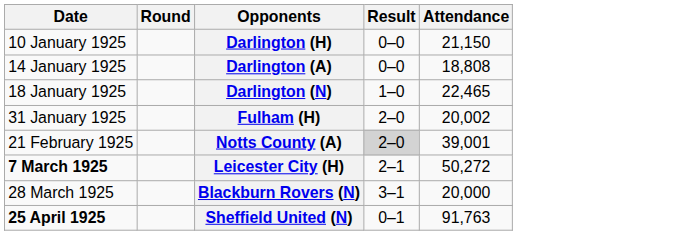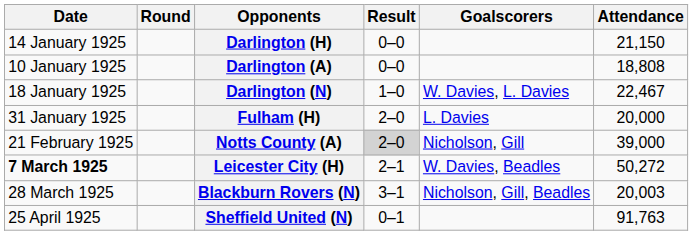 <table class="wikitable plainrowheaders sortable">
 <tr>
 <th scope=col>Date</th>
 <th scope=col>Round</th>
 <th scope=col>Opponents</th>
 <th scope=col>Result</th>
+<th scope=col class=unsortable>Goalscorers</th>
 <th scope=col>Attendance</th>
+</tr>
+<tr>
+<td>14 January 1925</td>
+<td></td>
+<th scope=row><a href='#'>Darlington</a> (H)</th>
+<td align=center>0–0</td>
+<td></td>
+<td align=center>21,150</td>
 </tr>
 <tr>
 <td>10 January 1925</td>
 <td></td>
-<th scope=row><a href='#'>Darlington</a> (H)</th>
-<td align=center>0–0</td>
-<td align=center>21,150</td>
-</tr>
-<tr>
-<td>14 January 1925</td>
-<td></td>
 <th scope=row><a href='#'>Darlington</a> (A)</th>
 <td align=center>0–0</td>
+<td></td>
 <td align=center>18,808</td>
 </tr>
 <tr>
 <td>18 January 1925</td>
 <td></td>
 <th scope=row><a href='#'>Darlington</a> (<a href='#'>N</a>)</th>
 <td align=center>1–0</td>
-<td align=center>22,465</td>
+<td><a href='#'>W. Davies</a>, <a href='#'>L. Davies</a></td>
+<td align=center>22,467</td>
 </tr>
 <tr>
 <td>31 January 1925</td>
 <td></td>
 <th scope=row><a href='#'>Fulham</a> (H)</th>
 <td align=center>2–0</td>
-<td align=center>20,002</td>
+<td><a href='#'>L. Davies</a></td>
+<td align=center>20,000</td>
 </tr>
 <tr>
 <td>21 February 1925</td>
 <td></td>
 <th scope=row><a href='#'>Notts County</a> (A)</th>
 <td align=center style="background: lightgrey;">2–0</td>
-<td align=center>39,001</td>
+<td><a href='#'>Nicholson</a>, <a href='#'>Gill</a></td>
+<td align=center>39,000</td>
 </tr>
 <tr>
 <td><strong>7 March 1925</strong></td>
 <td></td>
 <th scope=row><a href='#'>Leicester City</a> (H)</th>
 <td align=center>2–1</td>
+<td><a href='#'>W. Davies</a>, <a href='#'>Beadles</a></td>
 <td align=center>50,272</td>
 </tr>
 <tr>
 <td>28 March 1925</td>
 <td></td>
 <th scope=row><a href='#'>Blackburn Rovers</a> (<a href='#'>N</a>)</th>
 <td align=center>3–1</td>
-<td align=center>20,000</td>
+<td><a href='#'>Nicholson</a>, <a href='#'>Gill</a>, <a href='#'>Beadles</a></td>
+<td align=center>20,003</td>
 </tr>
 <tr>
-<td><strong>25 April 1925</strong></td>
+<td>25 April 1925</td>
 <td></td>
 <th scope=row><a href='#'>Sheffield United</a> (<a href='#'>N</a>)</th>
 <td align=center>0–1</td>
+<td></td>
 <td align=center>91,763</td>
 </tr>
 </table>
